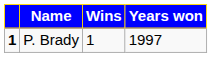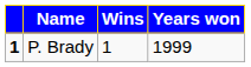 <table class="wikitable">
 <tr>
 <th style="background:blue; color:white; border:1px solid gold;"></th>
 <th style="background:blue; color:white; border:1px solid gold;">Name</th>
 <th style="background:blue; color:white; border:1px solid gold;">Wins</th>
 <th style="background:blue; color:white; border:1px solid gold;">Years won</th>
 </tr>
 <tr>
 <td><strong>1</strong></td>
 <td>P. Brady</td>
 <td>1</td>
-<td>1997</td>
+<td>1999</td>
 </tr>
 </table>
